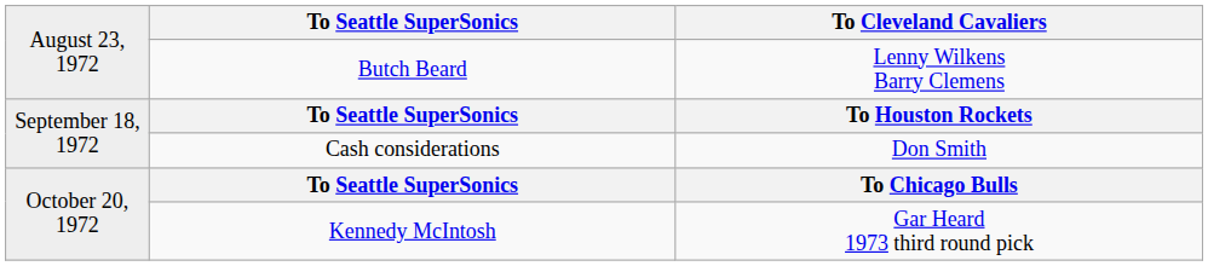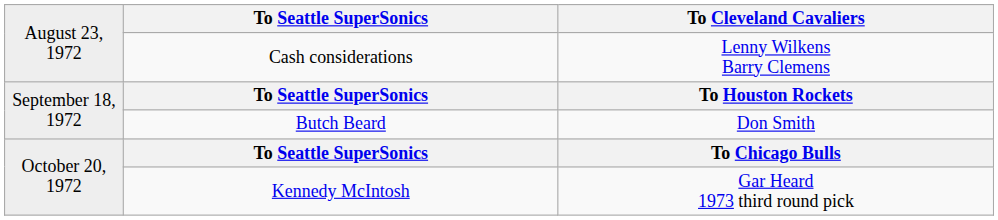 <table class="wikitable" border=1 style="border-collapse:collapse; text-align: center; width: 100%" bordercolor="#DFDFDF"  cellpadding="5">
 <tr bgcolor="eeeeee">
 <td scope="row" rowspan="2" style="width:12%">August 23, 1972</td>
 <th scope="col" style="width:44%" valign="top">To <a href='#'>Seattle SuperSonics</a></th>
 <th scope="col" style="width:44%" valign="top">To <a href='#'>Cleveland Cavaliers</a></th>
 </tr>
 <tr>
-<td><a href='#'>Butch Beard</a></td>
+<td>Cash considerations</td>
 <td><a href='#'>Lenny Wilkens</a><br><a href='#'>Barry Clemens</a></td>
 </tr>
 <tr bgcolor="eeeeee">
 <td scope="row" rowspan="2" style="width:12%">September 18, 1972</td>
 <th scope="col" style="width:44%" valign="top">To <a href='#'>Seattle SuperSonics</a></th>
 <th scope="col" style="width:44%" valign="top">To <a href='#'>Houston Rockets</a></th>
 </tr>
 <tr>
-<td>Cash considerations</td>
+<td><a href='#'>Butch Beard</a></td>
 <td><a href='#'>Don Smith</a></td>
 </tr>
 <tr bgcolor="eeeeee">
 <td scope="row" rowspan="2" style="width:12%">October 20, 1972</td>
 <th scope="col" style="width:44%" valign="top">To <a href='#'>Seattle SuperSonics</a></th>
 <th scope="col" style="width:44%" valign="top">To <a href='#'>Chicago Bulls</a></th>
 </tr>
 <tr>
 <td><a href='#'>Kennedy McIntosh</a></td>
 <td><a href='#'>Gar Heard</a><br><a href='#'>1973</a> third round pick</td>
 </tr>
 </table>
